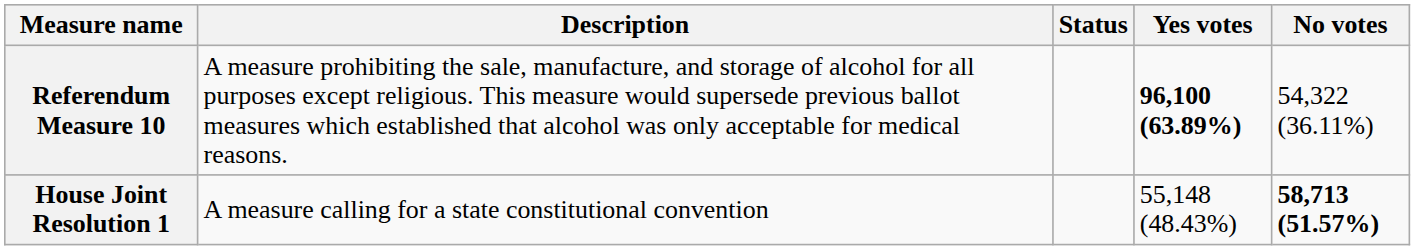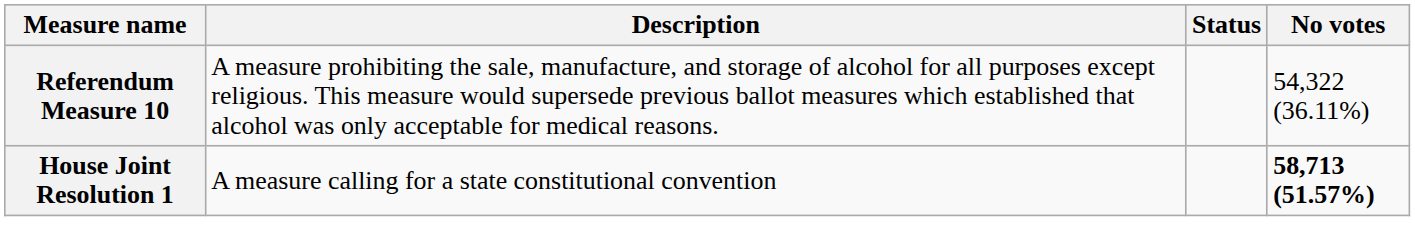 <table class="wikitable sortable plainrowheaders">
 <tr>
 <th scope=col>Measure name</th>
 <th scope=col class=unsortable>Description</th>
 <th scope=col>Status</th>
-<th scope=col>Yes votes</th>
 <th scope=col>No votes</th>
 </tr>
 <tr>
 <th scope=row>Referendum Measure 10</th>
 <td>A measure prohibiting the sale, manufacture, and storage of alcohol for all purposes except religious. This measure would supersede previous ballot measures which established that alcohol was only acceptable for medical reasons.</td>
 <td></td>
-<td><strong>96,100 (63.89%)</strong></td>
 <td>54,322 (36.11%)</td>
 </tr>
 <tr>
 <th scope=row>House Joint Resolution 1</th>
 <td>A measure calling for a state constitutional convention</td>
 <td></td>
-<td>55,148 (48.43%)</td>
 <td><strong>58,713 (51.57%)</strong></td>
 </tr>
 </table>
